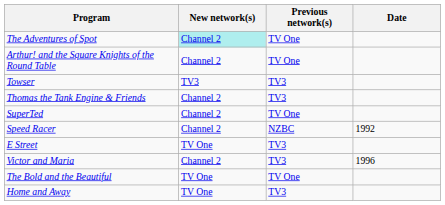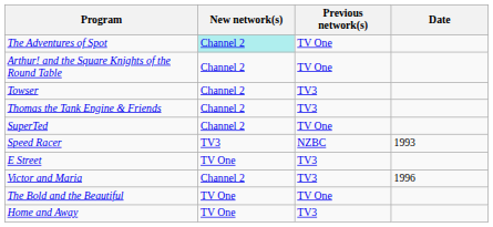 <table class="wikitable sortable"  style="width:100%; font-size:87%;">
 <tr style="background:#efefef;">
 <th style="width:40%;">Program</th>
 <th style="width:20%;">New network(s)</th>
 <th style="width:20%;">Previous network(s)</th>
 <th style="width:20%;">Date</th>
 </tr>
 <tr>
 <td> <em><a href='#'>The Adventures of Spot</a></em></td>
 <td style="background: paleturquoise;"><a href='#'>Channel 2</a></td>
 <td><a href='#'>TV One</a></td>
 <td></td>
 </tr>
 <tr>
 <td> <em><a href='#'>Arthur! and the Square Knights of the Round Table</a></em></td>
 <td><a href='#'>Channel 2</a></td>
 <td><a href='#'>TV One</a></td>
 <td></td>
 </tr>
 <tr>
 <td> <em><a href='#'>Towser</a></em></td>
-<td><a href='#'>TV3</a></td>
+<td><a href='#'>Channel 2</a></td>
 <td><a href='#'>TV3</a></td>
 <td></td>
 </tr>
 <tr>
 <td> <em><a href='#'>Thomas the Tank Engine & Friends</a></em></td>
 <td><a href='#'>Channel 2</a></td>
 <td><a href='#'>TV3</a></td>
 <td></td>
 </tr>
 <tr>
 <td> <em><a href='#'>SuperTed</a></em></td>
 <td><a href='#'>Channel 2</a></td>
 <td><a href='#'>TV One</a></td>
 <td></td>
 </tr>
 <tr>
 <td> <em><a href='#'>Speed Racer</a></em></td>
-<td><a href='#'>Channel 2</a></td>
+<td><a href='#'>TV3</a></td>
 <td><a href='#'>NZBC</a></td>
-<td>1992</td>
+<td>1993</td>
 </tr>
 <tr>
 <td> <em><a href='#'>E Street</a></em></td>
 <td><a href='#'>TV One</a></td>
 <td><a href='#'>TV3</a></td>
 <td></td>
 </tr>
 <tr>
 <td> <em><a href='#'>Victor and Maria</a></em></td>
 <td><a href='#'>Channel 2</a></td>
 <td><a href='#'>TV3</a></td>
 <td>1996</td>
 </tr>
 <tr>
 <td> <em><a href='#'>The Bold and the Beautiful</a></em></td>
 <td><a href='#'>TV One</a></td>
 <td><a href='#'>TV One</a></td>
 <td></td>
 </tr>
 <tr>
 <td> <em><a href='#'>Home and Away</a></em></td>
 <td><a href='#'>TV One</a></td>
 <td><a href='#'>TV3</a></td>
 <td></td>
 </tr>
 </table>
